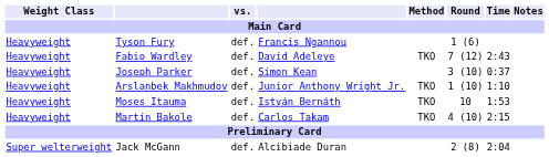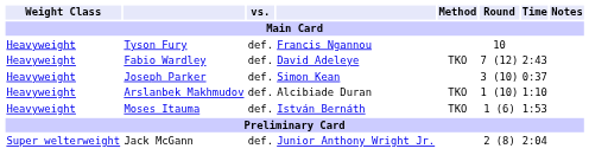 <table class="toccolours" style="font-size: 85%;">
 <tr>
 <th style="background:#e6e8fa; color:#000; text-align:center;">Weight Class</th>
 <th style="background:#e6e8fa; color:#000; text-align:center;"></th>
 <th style="background:#e6e8fa; color:#000; text-align:center;">vs.</th>
 <th style="background:#e6e8fa; color:#000; text-align:center;"></th>
 <th style="background:#e6e8fa; color:#000; text-align:center;">Method</th>
 <th style="background:#e6e8fa; color:#000; text-align:center;">Round</th>
 <th style="background:#e6e8fa; color:#000; text-align:center;">Time</th>
 <th style="background:#e6e8fa; color:#000; text-align:center;">Notes</th>
 </tr>
 <tr>
 <th colspan="8" style="background-color: #ccccff;">Main Card</th>
 </tr>
 <tr>
 <td><a href='#'>Heavyweight</a></td>
 <td> <a href='#'>Tyson Fury</a></td>
 <td>def.</td>
 <td> <a href='#'>Francis Ngannou</a></td>
 <td align="center"></td>
-<td align="center">1 (6)</td>
+<td align="center">10</td>
 <td align="center"></td>
 <td> </td>
 </tr>
 <tr>
 <td><a href='#'>Heavyweight</a></td>
 <td> <a href='#'>Fabio Wardley</a></td>
 <td>def.</td>
 <td> <a href='#'>David Adeleye</a></td>
 <td align="center">TKO</td>
 <td align="center">7 (12)</td>
 <td align="center">2:43</td>
 <td></td>
 </tr>
 <tr>
 <td><a href='#'>Heavyweight</a></td>
 <td> <a href='#'>Joseph Parker</a></td>
 <td>def.</td>
 <td> <a href='#'>Simon Kean</a></td>
 <td align="center"></td>
 <td align="center">3 (10)</td>
 <td align="center">0:37</td>
 <td></td>
 </tr>
 <tr>
 <td><a href='#'>Heavyweight</a></td>
 <td> <a href='#'>Arslanbek Makhmudov</a></td>
 <td>def.</td>
-<td> <a href='#'>Junior Anthony Wright Jr.</a></td>
+<td> Alcibiade Duran</td>
 <td align="center">TKO</td>
 <td align="center">1 (10)</td>
 <td align="center">1:10</td>
 <td></td>
 </tr>
 <tr>
 <td><a href='#'>Heavyweight</a></td>
 <td> <a href='#'>Moses Itauma</a></td>
 <td>def.</td>
 <td> <a href='#'>István Bernáth</a></td>
 <td align="center">TKO</td>
-<td align="center">10</td>
+<td align="center">1 (6)</td>
 <td align="center">1:53</td>
-<td></td>
-</tr>
-<tr>
-<td><a href='#'>Heavyweight</a></td>
-<td> <a href='#'>Martin Bakole</a></td>
-<td>def.</td>
-<td> <a href='#'>Carlos Takam</a></td>
-<td align="center">TKO</td>
-<td align="center">4 (10)</td>
-<td align="center">2:15</td>
 <td></td>
 </tr>
 <tr>
 <th colspan="8" style="background-color: #ccccff;">Preliminary Card</th>
 </tr>
 <tr>
 <td><a href='#'>Super welterweight</a></td>
 <td> Jack McGann</td>
 <td>def.</td>
-<td> Alcibiade Duran</td>
+<td> <a href='#'>Junior Anthony Wright Jr.</a></td>
 <td align="center"></td>
 <td align="center">2 (8)</td>
 <td align="center">2:04</td>
 <td></td>
 </tr>
 </table>
